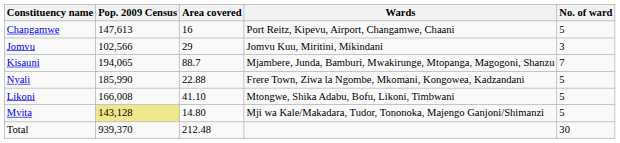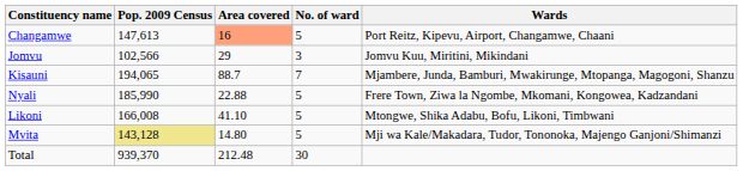 <table class="wikitable">
 <tr>
 <th>Constituency name</th>
 <th>Pop. 2009 Census</th>
 <th>Area covered</th>
+<th>No. of ward</th>
 <th>Wards</th>
-<th>No. of ward</th>
 </tr>
 <tr>
 <td><a href='#'>Changamwe</a></td>
 <td>147,613</td>
-<td>16</td>
+<td style="background: lightsalmon;">16</td>
+<td>5</td>
 <td>Port Reitz, Kipevu, Airport, Changamwe, Chaani</td>
-<td>5</td>
 </tr>
 <tr>
 <td><a href='#'>Jomvu</a></td>
 <td>102,566</td>
 <td>29</td>
+<td>3</td>
 <td>Jomvu Kuu, Miritini, Mikindani</td>
-<td>3</td>
 </tr>
 <tr>
 <td><a href='#'>Kisauni</a></td>
 <td>194,065</td>
 <td>88.7</td>
+<td>7</td>
 <td>Mjambere, Junda, Bamburi, Mwakirunge, Mtopanga, Magogoni, Shanzu</td>
-<td>7</td>
 </tr>
 <tr>
 <td><a href='#'>Nyali</a></td>
 <td>185,990</td>
 <td>22.88</td>
+<td>5</td>
 <td>Frere Town, Ziwa la Ngombe, Mkomani, Kongowea, Kadzandani</td>
-<td>5</td>
 </tr>
 <tr>
 <td><a href='#'>Likoni</a></td>
 <td>166,008</td>
 <td>41.10</td>
+<td>5</td>
 <td>Mtongwe, Shika Adabu, Bofu, Likoni, Timbwani</td>
-<td>5</td>
 </tr>
 <tr>
 <td><a href='#'>Mvita</a></td>
 <td style="background: khaki;">143,128</td>
 <td>14.80</td>
+<td>5</td>
 <td>Mji wa Kale/Makadara, Tudor, Tononoka, Majengo Ganjoni/Shimanzi</td>
-<td>5</td>
 </tr>
 <tr>
 <td>Total</td>
 <td>939,370</td>
 <td>212.48</td>
+<td>30</td>
 <td></td>
-<td>30</td>
 </tr>
 </table>
